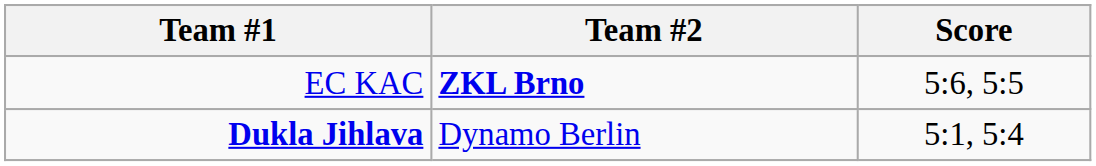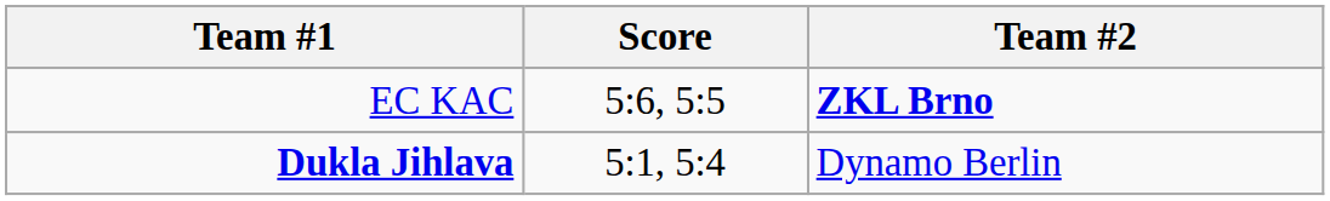 <table class="wikitable" style="text-align: center;">
 <tr>
 <th width=20%>Team #1</th>
+<th width=11%>Score</th>
 <th width=20%>Team #2</th>
-<th width=11%>Score</th>
 </tr>
 <tr>
 <td style="text-align: right;"><a href='#'>EC KAC</a> </td>
+<td>5:6, 5:5</td>
 <td style="text-align: left;"> <strong><a href='#'>ZKL Brno</a></strong></td>
-<td>5:6, 5:5</td>
 </tr>
 <tr>
 <td style="text-align: right;"><strong><a href='#'>Dukla Jihlava</a></strong> </td>
+<td>5:1, 5:4</td>
 <td style="text-align: left;"> <a href='#'>Dynamo Berlin</a></td>
-<td>5:1, 5:4</td>
 </tr>
 </table>
